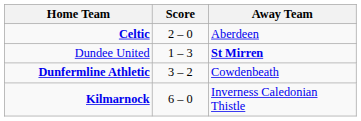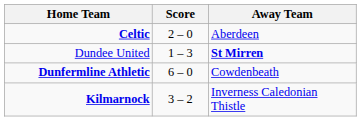 <table class="wikitable" style="border-collapse: collapse;">
 <tr>
 <th align="right" width="185">Home Team</th>
 <th align="center" width="65"> Score </th>
 <th align="left" width="185">Away Team</th>
 </tr>
 <tr>
 <td style="text-align: right;"><strong><a href='#'>Celtic</a></strong></td>
 <td style="text-align: center;">2 – 0</td>
 <td style="text-align: left;"><a href='#'>Aberdeen</a></td>
 </tr>
 <tr>
 <td style="text-align: right;"><a href='#'>Dundee United</a></td>
 <td style="text-align: center;">1 – 3</td>
 <td style="text-align: left;"><strong><a href='#'>St Mirren</a></strong></td>
 </tr>
 <tr>
 <td style="text-align: right;"><strong><a href='#'>Dunfermline Athletic</a></strong></td>
-<td style="text-align: center;">3 – 2</td>
+<td style="text-align: center;">6 – 0</td>
 <td style="text-align: left;"><a href='#'>Cowdenbeath</a></td>
 </tr>
 <tr>
 <td style="text-align: right;"><strong><a href='#'>Kilmarnock</a></strong></td>
-<td style="text-align: center;">6 – 0</td>
+<td style="text-align: center;">3 – 2</td>
 <td style="text-align: left;"><a href='#'>Inverness Caledonian Thistle</a></td>
 </tr>
 </table>
